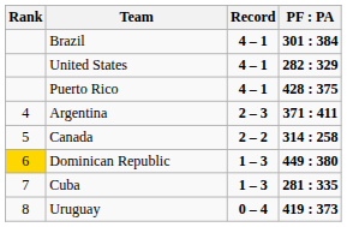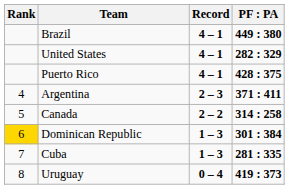 <table class="wikitable" style="border-collapse: collapse; font-size: 90%;">
 <tr>
 <th>Rank</th>
 <th align="left" style="width: 12em">Team</th>
 <th>Record</th>
 <th>PF : PA</th>
 </tr>
 <tr>
 <td align="center"></td>
 <td> Brazil</td>
 <td align="center"><strong>4 – 1</strong></td>
-<td align="center"><strong>301 : 384</strong></td>
+<td align="center"><strong>449 : 380</strong></td>
 </tr>
 <tr>
 <td align="center"></td>
 <td> United States</td>
 <td align="center"><strong>4 – 1</strong></td>
 <td align="center"><strong>282 : 329</strong></td>
 </tr>
 <tr>
 <td align="center"></td>
 <td> Puerto Rico</td>
 <td align="center"><strong>4 – 1</strong></td>
 <td align="center"><strong>428 : 375</strong></td>
 </tr>
 <tr>
 <td align="center">4</td>
 <td> Argentina</td>
 <td align="center"><strong>2 – 3</strong></td>
 <td align="center"><strong>371 : 411</strong></td>
 </tr>
 <tr>
 <td align="center">5</td>
 <td> Canada</td>
 <td align="center"><strong>2 – 2</strong></td>
 <td align="center"><strong>314 : 258</strong></td>
 </tr>
 <tr>
 <td align="center" style="background: gold;">6</td>
 <td> Dominican Republic</td>
 <td align="center"><strong>1 – 3</strong></td>
-<td align="center"><strong>449 : 380</strong></td>
+<td align="center"><strong>301 : 384</strong></td>
 </tr>
 <tr>
 <td align="center">7</td>
 <td> Cuba</td>
 <td align="center"><strong>1 – 3</strong></td>
 <td align="center"><strong>281 : 335</strong></td>
 </tr>
 <tr>
 <td align="center">8</td>
 <td> Uruguay</td>
 <td align="center"><strong>0 – 4</strong></td>
 <td align="center"><strong>419 : 373</strong></td>
 </tr>
 </table>
